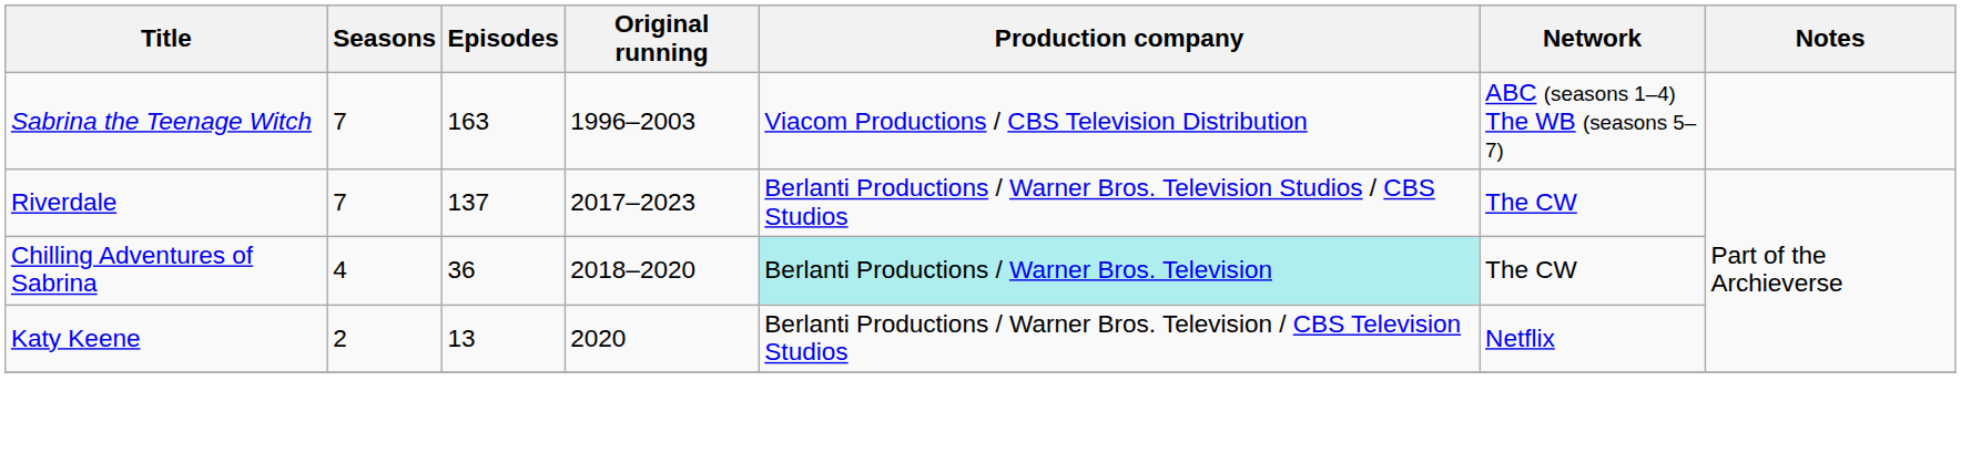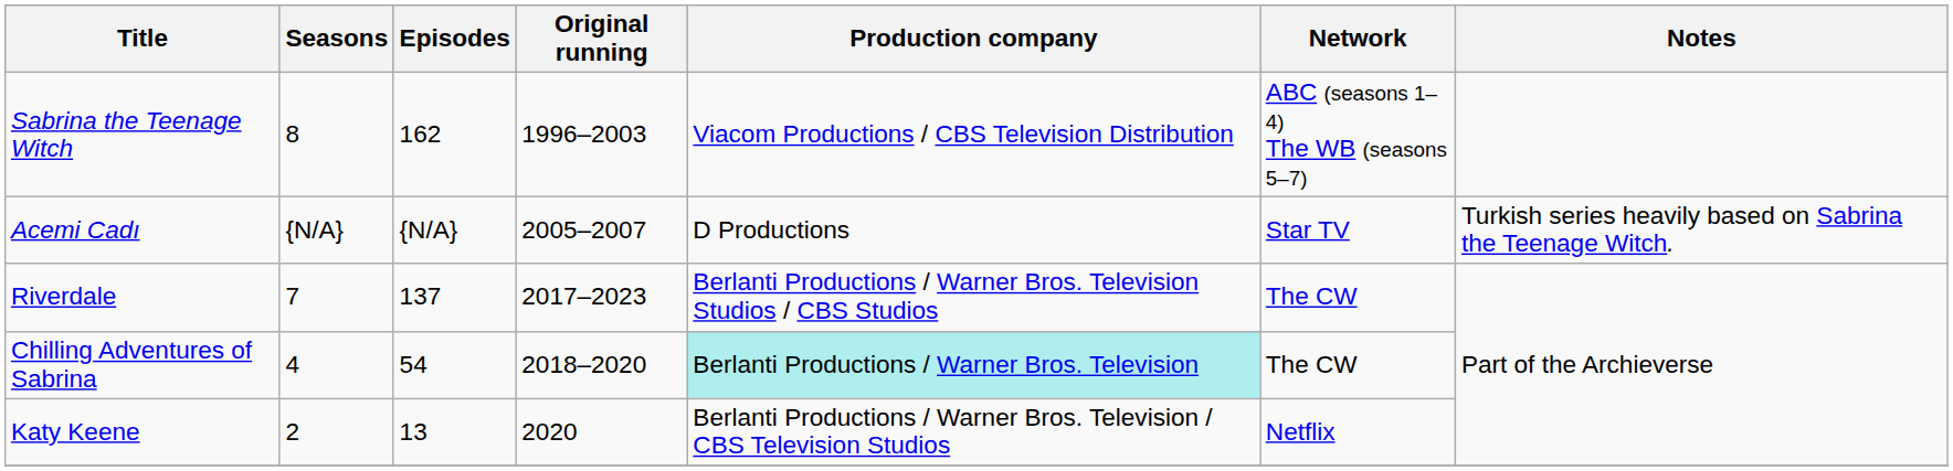 <table class="wikitable sortable">
 <tr style="background:#b0c4de;">
 <th>Title</th>
 <th>Seasons</th>
 <th>Episodes</th>
 <th>Original running</th>
 <th>Production company</th>
 <th>Network</th>
 <th>Notes</th>
 </tr>
 <tr>
 <td><em><a href='#'>Sabrina the Teenage Witch</a></em></td>
-<td>7</td>
-<td>163</td>
+<td>8</td>
+<td>162</td>
 <td>1996–2003</td>
 <td><a href='#'>Viacom Productions</a> / <a href='#'>CBS Television Distribution</a></td>
 <td><a href='#'>ABC</a> <small>(seasons 1–4)</small><br><a href='#'>The WB</a> <small>(seasons 5–7)</small></td>
 <td></td>
+</tr>
+<tr>
+<td><em><a href='#'>Acemi Cadı</a></td>
+<td>{N/A}</td>
+<td>{N/A}</td>
+<td>2005–2007</td>
+<td>D Productions</td>
+<td><a href='#'>Star TV</a></td>
+<td>Turkish series heavily based on </em><a href='#'>Sabrina the Teenage Witch</a><em>.</td>
 </tr>
 <tr>
 <td></em><a href='#'>Riverdale</a><em></td>
 <td>7</td>
 <td>137</td>
 <td>2017–2023</td>
 <td><a href='#'>Berlanti Productions</a> / <a href='#'>Warner Bros. Television Studios</a> / <a href='#'>CBS Studios</a></td>
 <td><a href='#'>The CW</a></td>
 <td rowspan="3">Part of the </em>Archieverse<em></td>
 </tr>
 <tr>
 <td></em><a href='#'>Chilling Adventures of Sabrina</a><em></td>
 <td>4</td>
-<td>36</td>
+<td>54</td>
 <td>2018–2020</td>
 <td style="background: paleturquoise;">Berlanti Productions / <a href='#'>Warner Bros. Television</a></td>
 <td>The CW</td>
 </tr>
 <tr>
 <td></em><a href='#'>Katy Keene</a><em></td>
 <td>2</td>
 <td>13</td>
 <td>2020</td>
 <td>Berlanti Productions / Warner Bros. Television / <a href='#'>CBS Television Studios</a></td>
 <td><a href='#'>Netflix</a></td>
 </tr>
 <tr>
 </tr>
 </table>
